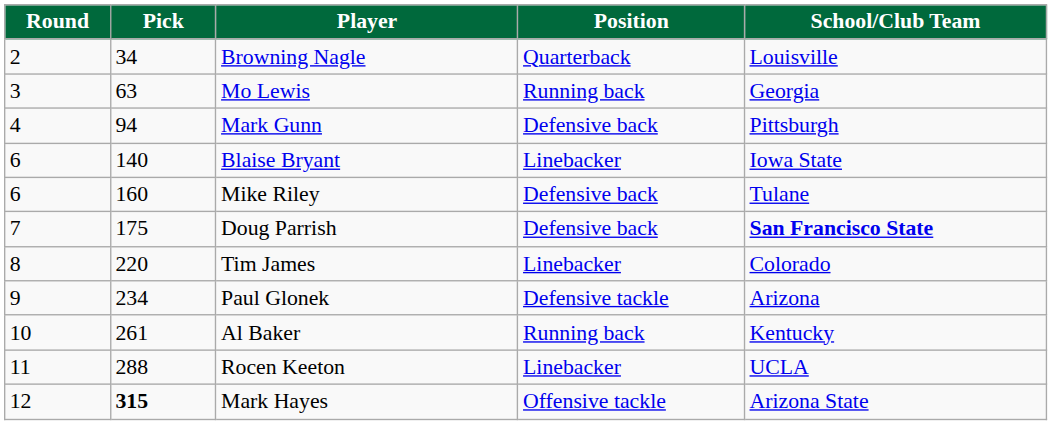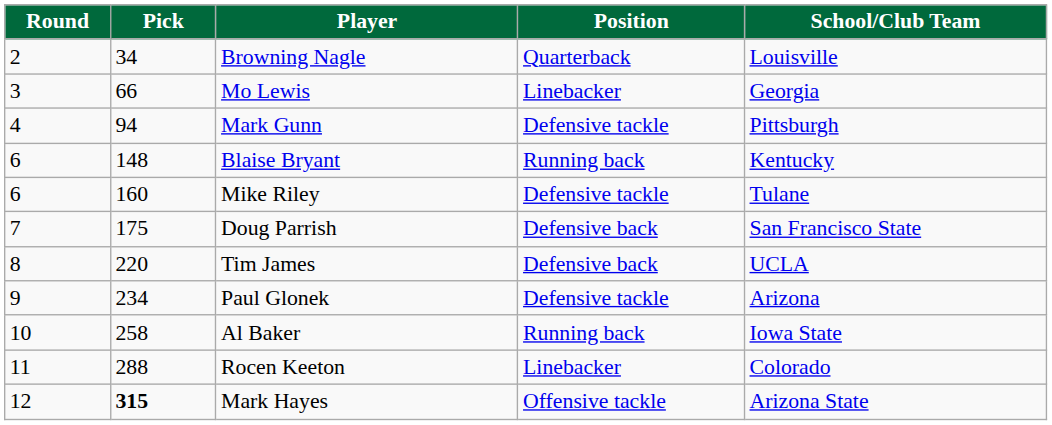 <table class="wikitable sortable sortable">
 <tr>
 <th style="background:#00693C;color:white;" width="7%">Round</th>
 <th style="background:#00693C;color:white;" width="7%">Pick</th>
 <th style="background:#00693C;color:white;" width="20%">Player</th>
 <th style="background:#00693C;color:white;" width="15%">Position</th>
 <th style="background:#00693C;color:white;" width="20%">School/Club Team</th>
 </tr>
 <tr>
 <td>2</td>
 <td>34</td>
 <td><a href='#'>Browning Nagle</a></td>
 <td><a href='#'>Quarterback</a></td>
 <td><a href='#'>Louisville</a></td>
 </tr>
 <tr>
 <td>3</td>
-<td>63</td>
+<td>66</td>
 <td><a href='#'>Mo Lewis</a></td>
-<td><a href='#'>Running back</a></td>
+<td><a href='#'>Linebacker</a></td>
 <td><a href='#'>Georgia</a></td>
 </tr>
 <tr>
 <td>4</td>
 <td>94</td>
 <td><a href='#'>Mark Gunn</a></td>
-<td><a href='#'>Defensive back</a></td>
+<td><a href='#'>Defensive tackle</a></td>
 <td><a href='#'>Pittsburgh</a></td>
 </tr>
 <tr>
 <td>6</td>
-<td>140</td>
+<td>148</td>
 <td><a href='#'>Blaise Bryant</a></td>
-<td><a href='#'>Linebacker</a></td>
-<td><a href='#'>Iowa State</a></td>
+<td><a href='#'>Running back</a></td>
+<td><a href='#'>Kentucky</a></td>
 </tr>
 <tr>
 <td>6</td>
 <td>160</td>
 <td>Mike Riley</td>
-<td><a href='#'>Defensive back</a></td>
+<td><a href='#'>Defensive tackle</a></td>
 <td><a href='#'>Tulane</a></td>
 </tr>
 <tr>
 <td>7</td>
 <td>175</td>
 <td>Doug Parrish</td>
 <td><a href='#'>Defensive back</a></td>
-<td><strong><a href='#'>San Francisco State</a></strong></td>
+<td><a href='#'>San Francisco State</a></td>
 </tr>
 <tr>
 <td>8</td>
 <td>220</td>
 <td>Tim James</td>
-<td><a href='#'>Linebacker</a></td>
-<td><a href='#'>Colorado</a></td>
+<td><a href='#'>Defensive back</a></td>
+<td><a href='#'>UCLA</a></td>
 </tr>
 <tr>
 <td>9</td>
 <td>234</td>
 <td>Paul Glonek</td>
 <td><a href='#'>Defensive tackle</a></td>
 <td><a href='#'>Arizona</a></td>
 </tr>
 <tr>
 <td>10</td>
-<td>261</td>
+<td>258</td>
 <td>Al Baker</td>
 <td><a href='#'>Running back</a></td>
-<td><a href='#'>Kentucky</a></td>
+<td><a href='#'>Iowa State</a></td>
 </tr>
 <tr>
 <td>11</td>
 <td>288</td>
 <td>Rocen Keeton</td>
 <td><a href='#'>Linebacker</a></td>
-<td><a href='#'>UCLA</a></td>
+<td><a href='#'>Colorado</a></td>
 </tr>
 <tr>
 <td>12</td>
 <td><strong>315</strong></td>
 <td>Mark Hayes</td>
 <td><a href='#'>Offensive tackle</a></td>
 <td><a href='#'>Arizona State</a></td>
 </tr>
 </table>
